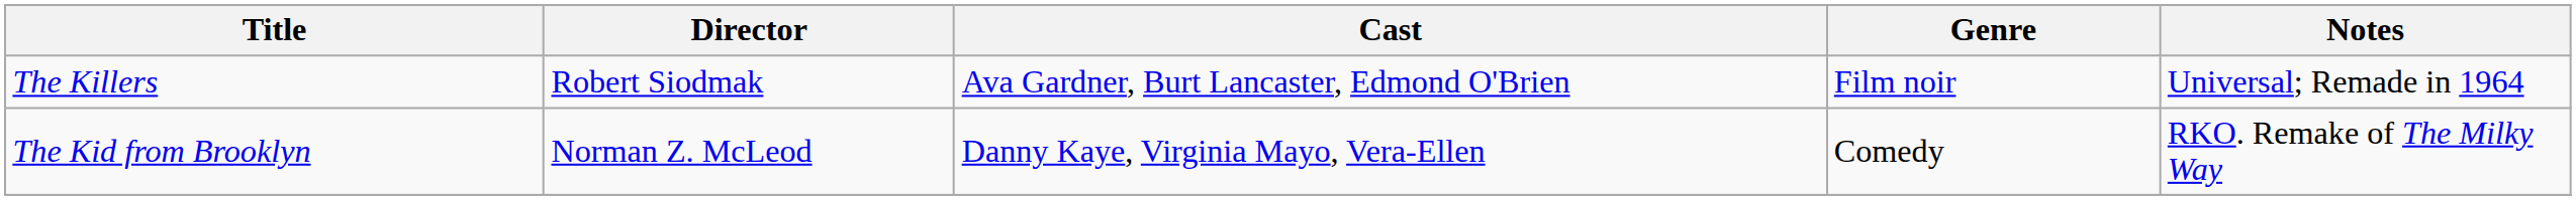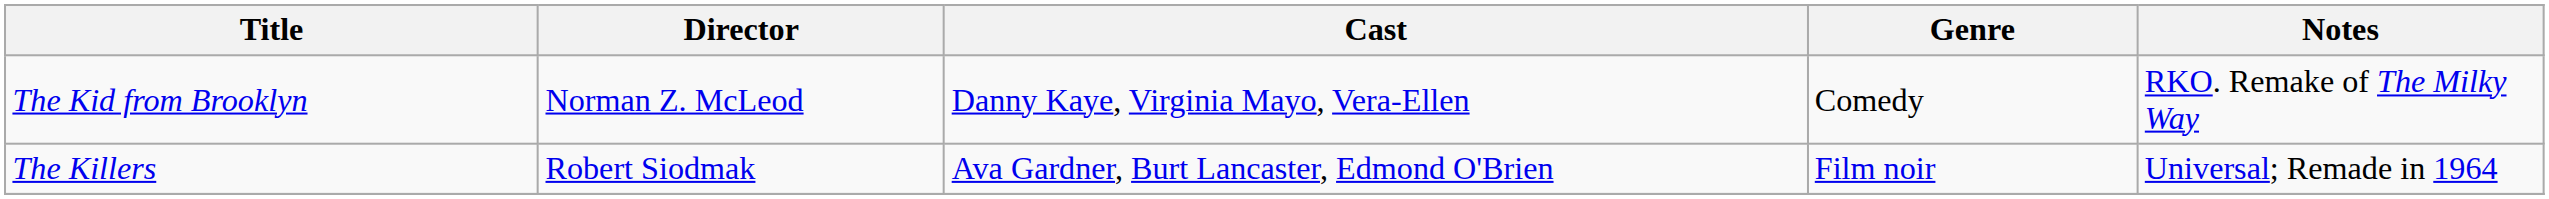 <table class="wikitable" style="width:100%;">
 <tr>
 <th style="width:21%;">Title</th>
 <th style="width:16%;">Director</th>
 <th style="width:34%;">Cast</th>
 <th style="width:13%;">Genre</th>
 <th style="width:16%;">Notes</th>
 </tr>
 <tr>
+<td><em><a href='#'>The Kid from Brooklyn</a></em></td>
+<td><a href='#'>Norman Z. McLeod</a></td>
+<td><a href='#'>Danny Kaye</a>, <a href='#'>Virginia Mayo</a>, <a href='#'>Vera-Ellen</a></td>
+<td>Comedy</td>
+<td><a href='#'>RKO</a>. Remake of  <em><a href='#'>The Milky Way</a></em></td>
+</tr>
+<tr>
 <td><em><a href='#'>The Killers</a></em></td>
 <td><a href='#'>Robert Siodmak</a></td>
 <td><a href='#'>Ava Gardner</a>, <a href='#'>Burt Lancaster</a>, <a href='#'>Edmond O'Brien</a></td>
 <td><a href='#'>Film noir</a></td>
 <td><a href='#'>Universal</a>; Remade in <a href='#'>1964</a></td>
 </tr>
 <tr>
-<td><em><a href='#'>The Kid from Brooklyn</a></em></td>
-<td><a href='#'>Norman Z. McLeod</a></td>
-<td><a href='#'>Danny Kaye</a>, <a href='#'>Virginia Mayo</a>, <a href='#'>Vera-Ellen</a></td>
-<td>Comedy</td>
-<td><a href='#'>RKO</a>. Remake of  <em><a href='#'>The Milky Way</a></em></td>
-</tr>
-<tr>
 </tr>
 </table>
